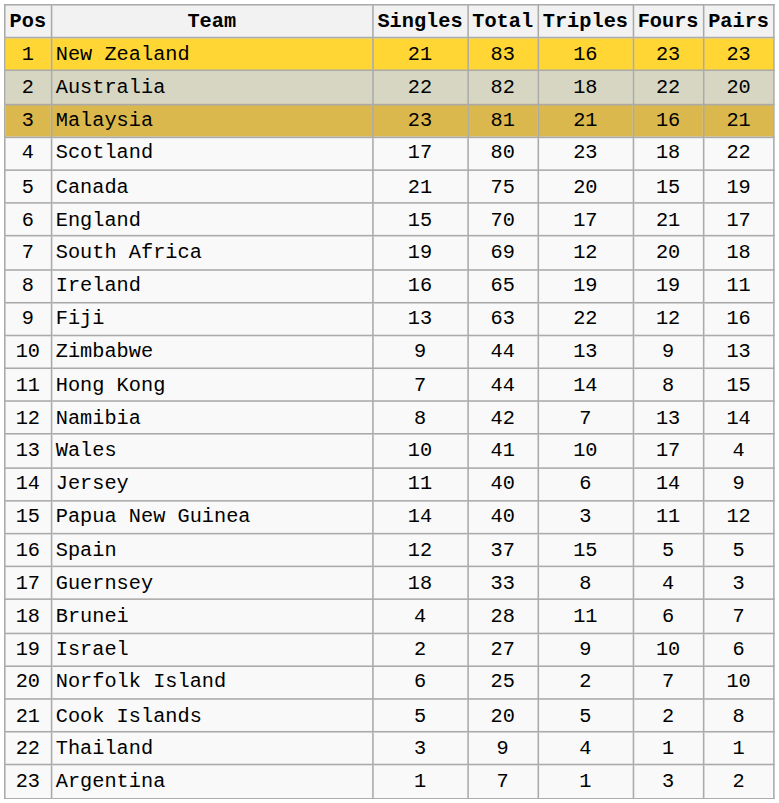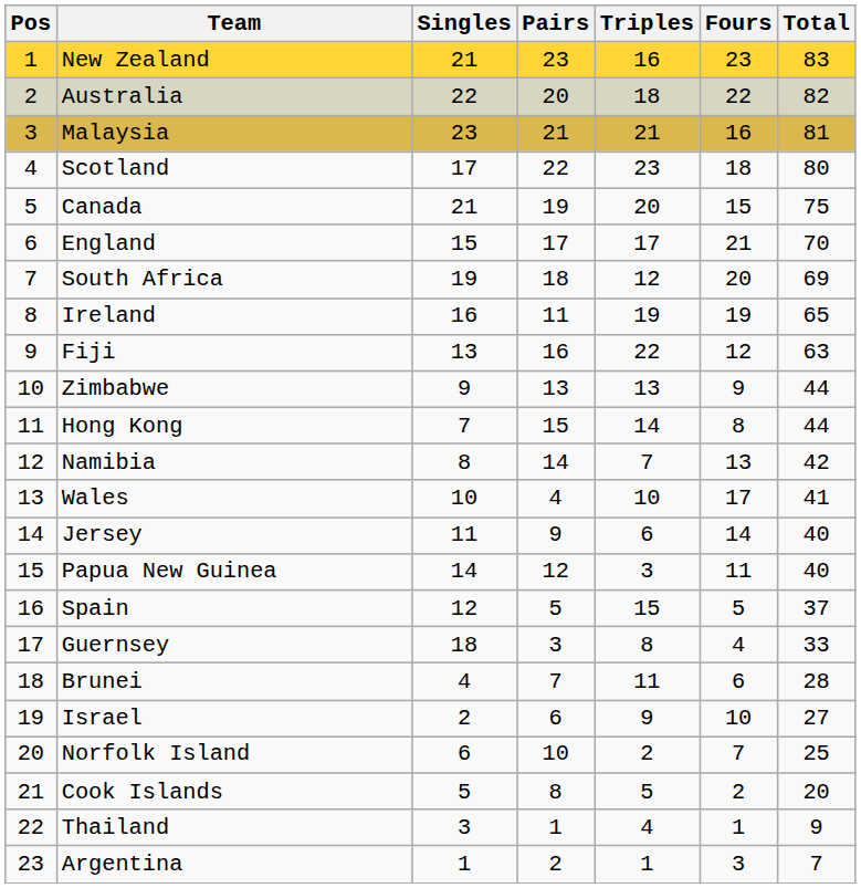 <table class="wikitable" style="font-size: 100%">
 <tr>
 <th width=20>Pos</th>
 <th width=200>Team</th>
 <th width=20>Singles</th>
-<th width=20>Total</th>
+<th width=20>Pairs</th>
 <th width=20>Triples</th>
 <th width=20>Fours</th>
-<th width=20>Pairs</th>
+<th width=20>Total</th>
 </tr>
 <tr align=center style="background: #FFD633;">
 <td>1</td>
 <td align="left"> New Zealand</td>
 <td>21</td>
-<td>83</td>
+<td>23</td>
 <td>16</td>
 <td>23</td>
-<td>23</td>
+<td>83</td>
 </tr>
 <tr align=center style="background: #D6D6C2;">
 <td>2</td>
 <td align="left"> Australia</td>
 <td>22</td>
-<td>82</td>
+<td>20</td>
 <td>18</td>
 <td>22</td>
-<td>20</td>
+<td>82</td>
 </tr>
 <tr align=center style="background: #DBB84D;">
 <td>3</td>
 <td align="left"> Malaysia</td>
 <td>23</td>
-<td>81</td>
+<td>21</td>
 <td>21</td>
 <td>16</td>
-<td>21</td>
+<td>81</td>
 </tr>
 <tr align=center>
 <td>4</td>
 <td align="left"> Scotland</td>
 <td>17</td>
-<td>80</td>
+<td>22</td>
 <td>23</td>
 <td>18</td>
-<td>22</td>
+<td>80</td>
 </tr>
 <tr align=center>
 <td>5</td>
 <td align="left"> Canada</td>
 <td>21</td>
-<td>75</td>
+<td>19</td>
 <td>20</td>
 <td>15</td>
-<td>19</td>
+<td>75</td>
 </tr>
 <tr align=center>
 <td>6</td>
 <td align="left"> England</td>
 <td>15</td>
-<td>70</td>
+<td>17</td>
 <td>17</td>
 <td>21</td>
-<td>17</td>
+<td>70</td>
 </tr>
 <tr align=center>
 <td>7</td>
 <td align="left"> South Africa</td>
 <td>19</td>
-<td>69</td>
+<td>18</td>
 <td>12</td>
 <td>20</td>
-<td>18</td>
+<td>69</td>
 </tr>
 <tr align=center>
 <td>8</td>
 <td align="left"> Ireland</td>
 <td>16</td>
-<td>65</td>
+<td>11</td>
 <td>19</td>
 <td>19</td>
-<td>11</td>
+<td>65</td>
 </tr>
 <tr align=center>
 <td>9</td>
 <td align="left"> Fiji</td>
 <td>13</td>
-<td>63</td>
+<td>16</td>
 <td>22</td>
 <td>12</td>
-<td>16</td>
+<td>63</td>
 </tr>
 <tr align=center>
 <td>10</td>
 <td align="left"> Zimbabwe</td>
 <td>9</td>
-<td>44</td>
+<td>13</td>
 <td>13</td>
 <td>9</td>
-<td>13</td>
+<td>44</td>
 </tr>
 <tr align=center>
 <td>11</td>
 <td align="left"> Hong Kong</td>
 <td>7</td>
-<td>44</td>
+<td>15</td>
 <td>14</td>
 <td>8</td>
-<td>15</td>
+<td>44</td>
 </tr>
 <tr align=center>
 <td>12</td>
 <td align="left"> Namibia</td>
 <td>8</td>
-<td>42</td>
+<td>14</td>
 <td>7</td>
 <td>13</td>
-<td>14</td>
+<td>42</td>
 </tr>
 <tr align=center>
 <td>13</td>
 <td align="left"> Wales</td>
 <td>10</td>
-<td>41</td>
+<td>4</td>
 <td>10</td>
 <td>17</td>
-<td>4</td>
+<td>41</td>
 </tr>
 <tr align=center>
 <td>14</td>
 <td align="left"> Jersey</td>
 <td>11</td>
-<td>40</td>
+<td>9</td>
 <td>6</td>
 <td>14</td>
-<td>9</td>
+<td>40</td>
 </tr>
 <tr align=center>
 <td>15</td>
 <td align="left"> Papua New Guinea</td>
 <td>14</td>
-<td>40</td>
+<td>12</td>
 <td>3</td>
 <td>11</td>
-<td>12</td>
+<td>40</td>
 </tr>
 <tr align=center>
 <td>16</td>
 <td align="left"> Spain</td>
 <td>12</td>
-<td>37</td>
+<td>5</td>
 <td>15</td>
 <td>5</td>
-<td>5</td>
+<td>37</td>
 </tr>
 <tr align=center>
 <td>17</td>
 <td align="left"> Guernsey</td>
 <td>18</td>
-<td>33</td>
+<td>3</td>
 <td>8</td>
 <td>4</td>
-<td>3</td>
+<td>33</td>
 </tr>
 <tr align=center>
 <td>18</td>
 <td align="left"> Brunei</td>
 <td>4</td>
-<td>28</td>
+<td>7</td>
 <td>11</td>
 <td>6</td>
-<td>7</td>
+<td>28</td>
 </tr>
 <tr align=center>
 <td>19</td>
 <td align="left"> Israel</td>
 <td>2</td>
-<td>27</td>
+<td>6</td>
 <td>9</td>
 <td>10</td>
-<td>6</td>
+<td>27</td>
 </tr>
 <tr align=center>
 <td>20</td>
 <td align="left"> Norfolk Island</td>
 <td>6</td>
-<td>25</td>
+<td>10</td>
 <td>2</td>
 <td>7</td>
-<td>10</td>
+<td>25</td>
 </tr>
 <tr align=center>
 <td>21</td>
 <td align="left"> Cook Islands</td>
 <td>5</td>
-<td>20</td>
+<td>8</td>
 <td>5</td>
 <td>2</td>
-<td>8</td>
+<td>20</td>
 </tr>
 <tr align=center>
 <td>22</td>
 <td align="left"> Thailand</td>
 <td>3</td>
-<td>9</td>
+<td>1</td>
 <td>4</td>
 <td>1</td>
-<td>1</td>
+<td>9</td>
 </tr>
 <tr align=center>
 <td>23</td>
 <td align="left"> Argentina</td>
 <td>1</td>
-<td>7</td>
+<td>2</td>
 <td>1</td>
 <td>3</td>
-<td>2</td>
+<td>7</td>
 </tr>
 </table>
